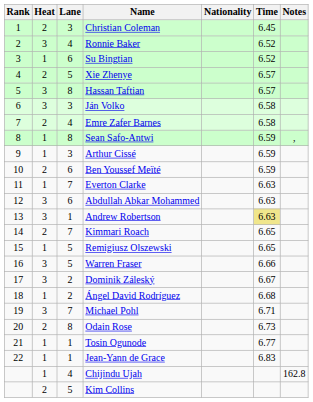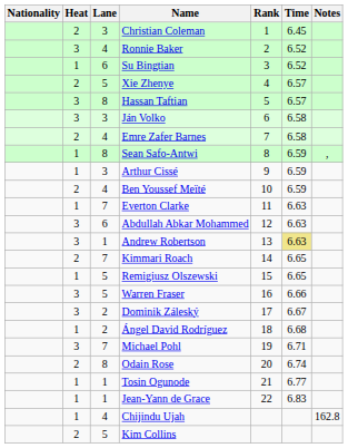 <table class="wikitable sortable" style="text-align:center">
 <tr>
-<th>Rank</th>
+<th>Nationality</th>
 <th>Heat</th>
 <th>Lane</th>
 <th>Name</th>
-<th>Nationality</th>
+<th>Rank</th>
 <th>Time</th>
 <th>Notes</th>
 </tr>
 <tr bgcolor=ccffcc>
-<td>1</td>
+<td align=left></td>
 <td>2</td>
 <td>3</td>
 <td align=left><a href='#'>Christian Coleman</a></td>
-<td align=left></td>
+<td>1</td>
 <td>6.45</td>
 <td></td>
 </tr>
 <tr bgcolor=ccffcc>
-<td>2</td>
+<td align=left></td>
 <td>3</td>
 <td>4</td>
 <td align=left><a href='#'>Ronnie Baker</a></td>
-<td align=left></td>
+<td>2</td>
 <td>6.52</td>
 <td></td>
 </tr>
 <tr bgcolor=ccffcc>
-<td>3</td>
+<td align=left></td>
 <td>1</td>
 <td>6</td>
 <td align=left><a href='#'>Su Bingtian</a></td>
-<td align=left></td>
+<td>3</td>
 <td>6.52</td>
 <td></td>
 </tr>
 <tr bgcolor=ccffcc>
-<td>4</td>
+<td align=left></td>
 <td>2</td>
 <td>5</td>
 <td align=left><a href='#'>Xie Zhenye</a></td>
-<td align=left></td>
+<td>4</td>
 <td>6.57</td>
 <td></td>
 </tr>
 <tr bgcolor=ccffcc>
-<td>5</td>
+<td align=left></td>
 <td>3</td>
 <td>8</td>
 <td align=left><a href='#'>Hassan Taftian</a></td>
-<td align=left></td>
+<td>5</td>
 <td>6.57</td>
 <td></td>
 </tr>
 <tr bgcolor=ddffdd>
-<td>6</td>
+<td align=left></td>
 <td>3</td>
 <td>3</td>
 <td align=left><a href='#'>Ján Volko</a></td>
-<td align=left></td>
+<td>6</td>
 <td>6.58</td>
 <td></td>
 </tr>
 <tr bgcolor=ddffdd>
-<td>7</td>
+<td align=left></td>
 <td>2</td>
 <td>4</td>
 <td align=left><a href='#'>Emre Zafer Barnes</a></td>
-<td align=left></td>
+<td>7</td>
 <td>6.58</td>
 <td></td>
 </tr>
 <tr bgcolor=ccffcc>
-<td>8</td>
+<td align=left></td>
 <td>1</td>
 <td>8</td>
 <td align=left><a href='#'>Sean Safo-Antwi</a></td>
-<td align=left></td>
+<td>8</td>
 <td>6.59</td>
 <td>, </td>
 </tr>
 <tr>
-<td>9</td>
+<td align=left></td>
 <td>1</td>
 <td>3</td>
 <td align=left><a href='#'>Arthur Cissé</a></td>
-<td align=left></td>
+<td>9</td>
 <td>6.59</td>
 <td></td>
 </tr>
 <tr>
+<td align=left></td>
+<td>2</td>
+<td>4</td>
+<td align=left><a href='#'>Ben Youssef Meïté</a></td>
 <td>10</td>
-<td>2</td>
-<td>6</td>
-<td align=left><a href='#'>Ben Youssef Meïté</a></td>
-<td align=left></td>
 <td>6.59</td>
 <td></td>
 </tr>
 <tr>
-<td>11</td>
+<td align=left></td>
 <td>1</td>
 <td>7</td>
 <td align=left><a href='#'>Everton Clarke</a></td>
-<td align=left></td>
+<td>11</td>
 <td>6.63</td>
 <td></td>
 </tr>
 <tr>
-<td>12</td>
+<td align=left></td>
 <td>3</td>
 <td>6</td>
 <td align=left><a href='#'>Abdullah Abkar Mohammed</a></td>
-<td align=left></td>
+<td>12</td>
 <td>6.63</td>
 <td></td>
 </tr>
 <tr>
-<td>13</td>
+<td align=left></td>
 <td>3</td>
 <td>1</td>
 <td align=left><a href='#'>Andrew Robertson</a></td>
-<td align=left></td>
+<td>13</td>
 <td style="background: khaki;">6.63</td>
 <td></td>
 </tr>
 <tr>
-<td>14</td>
+<td align=left></td>
 <td>2</td>
 <td>7</td>
 <td align=left><a href='#'>Kimmari Roach</a></td>
-<td align=left></td>
+<td>14</td>
 <td>6.65</td>
 <td></td>
 </tr>
 <tr>
-<td>15</td>
+<td align=left></td>
 <td>1</td>
 <td>5</td>
 <td align=left><a href='#'>Remigiusz Olszewski</a></td>
-<td align=left></td>
+<td>15</td>
 <td>6.65</td>
 <td></td>
 </tr>
 <tr>
-<td>16</td>
+<td align=left></td>
 <td>3</td>
 <td>5</td>
 <td align=left><a href='#'>Warren Fraser</a></td>
-<td align=left></td>
+<td>16</td>
 <td>6.66</td>
 <td></td>
 </tr>
 <tr>
-<td>17</td>
+<td align=left></td>
 <td>3</td>
 <td>2</td>
 <td align=left><a href='#'>Dominik Záleský</a></td>
-<td align=left></td>
+<td>17</td>
 <td>6.67</td>
 <td></td>
 </tr>
 <tr>
-<td>18</td>
+<td align=left></td>
 <td>1</td>
 <td>2</td>
 <td align=left><a href='#'>Ángel David Rodríguez</a></td>
-<td align=left></td>
+<td>18</td>
 <td>6.68</td>
 <td></td>
 </tr>
 <tr>
-<td>19</td>
+<td align=left></td>
 <td>3</td>
 <td>7</td>
 <td align=left><a href='#'>Michael Pohl</a></td>
-<td align=left></td>
+<td>19</td>
 <td>6.71</td>
 <td></td>
 </tr>
 <tr>
-<td>20</td>
+<td align=left></td>
 <td>2</td>
 <td>8</td>
 <td align=left><a href='#'>Odain Rose</a></td>
-<td align=left></td>
-<td>6.73</td>
+<td>20</td>
+<td>6.74</td>
 <td></td>
 </tr>
 <tr>
-<td>21</td>
+<td align=left></td>
 <td>1</td>
 <td>1</td>
 <td align=left><a href='#'>Tosin Ogunode</a></td>
-<td align=left></td>
+<td>21</td>
 <td>6.77</td>
 <td></td>
 </tr>
 <tr>
-<td>22</td>
+<td align=left></td>
 <td>1</td>
 <td>1</td>
 <td align=left><a href='#'>Jean-Yann de Grace</a></td>
-<td align=left></td>
+<td>22</td>
 <td>6.83</td>
 <td></td>
 </tr>
 <tr>
-<td></td>
+<td align=left></td>
 <td>1</td>
 <td>4</td>
 <td align=left><a href='#'>Chijindu Ujah</a></td>
-<td align=left></td>
+<td></td>
 <td></td>
 <td>162.8</td>
 </tr>
 <tr>
-<td></td>
+<td align=left></td>
 <td>2</td>
 <td>5</td>
 <td align=left><a href='#'>Kim Collins</a></td>
-<td align=left></td>
+<td></td>
 <td></td>
 <td></td>
 </tr>
 </table>
